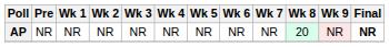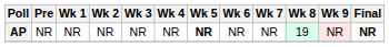 <table class="wikitable" style="white-space:nowrap;">
 <tr>
 <th>Poll</th>
 <th>Pre</th>
 <th>Wk 1</th>
 <th>Wk 2</th>
 <th>Wk 3</th>
 <th>Wk 4</th>
 <th>Wk 5</th>
 <th>Wk 6</th>
 <th>Wk 7</th>
 <th>Wk 8</th>
 <th>Wk 9</th>
 <th>Final</th>
 </tr>
 <tr style="text-align:center;">
 <th>AP</th>
 <td style="background:#FFF;">NR</td>
 <td style="background:#FFF;">NR</td>
 <td style="background:#FFF;">NR</td>
 <td style="background:#FFF;">NR</td>
 <td style="background:#FFF;">NR</td>
+<td style="background:#FFF;"><strong>NR</strong></td>
 <td style="background:#FFF;">NR</td>
 <td style="background:#FFF;">NR</td>
-<td style="background:#FFF;">NR</td>
-<td style="background:#D8FFEB;">20</td>
+<td style="background:#D8FFEB;">19</td>
 <td style="background:#FFE6E6;">NR</td>
 <td style="background:#FFF;"><strong>NR</strong></td>
 </tr>
 <tr style="text-align:center;">
 </tr>
 </table>
